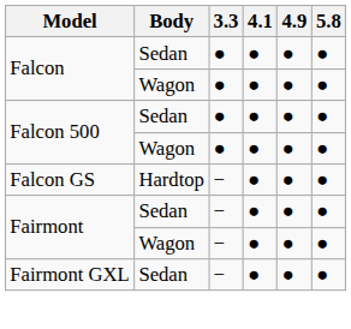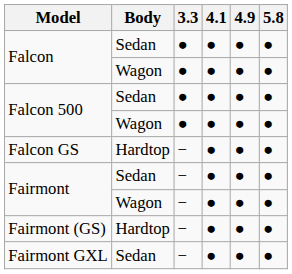 <table class="wikitable">
 <tr>
 <th>Model</th>
 <th>Body</th>
 <th>3.3</th>
 <th>4.1</th>
 <th>4.9</th>
 <th>5.8</th>
 </tr>
 <tr>
 <td rowspan="2">Falcon</td>
 <td>Sedan</td>
 <td>●</td>
 <td>●</td>
 <td>●</td>
 <td>●</td>
 </tr>
 <tr>
 <td>Wagon</td>
 <td>●</td>
 <td>●</td>
 <td>●</td>
 <td>●</td>
 </tr>
 <tr>
 <td rowspan="2">Falcon 500</td>
 <td>Sedan</td>
 <td>●</td>
 <td>●</td>
 <td>●</td>
 <td>●</td>
 </tr>
 <tr>
 <td>Wagon</td>
 <td>●</td>
 <td>●</td>
 <td>●</td>
 <td>●</td>
 </tr>
 <tr>
 <td>Falcon GS</td>
 <td>Hardtop</td>
 <td>−</td>
 <td>●</td>
 <td>●</td>
 <td>●</td>
 </tr>
 <tr>
 <td rowspan="2">Fairmont</td>
 <td>Sedan</td>
 <td>−</td>
 <td>●</td>
 <td>●</td>
 <td>●</td>
 </tr>
 <tr>
 <td>Wagon</td>
 <td>−</td>
 <td>●</td>
 <td>●</td>
 <td>●</td>
 </tr>
 <tr>
+<td>Fairmont (GS)</td>
+<td>Hardtop</td>
+<td>−</td>
+<td>●</td>
+<td>●</td>
+<td>●</td>
+</tr>
+<tr>
 <td>Fairmont GXL</td>
 <td>Sedan</td>
 <td>−</td>
 <td>●</td>
 <td>●</td>
 <td>●</td>
 </tr>
 </table>
